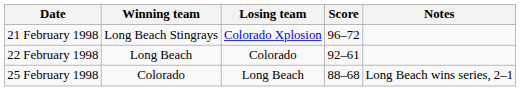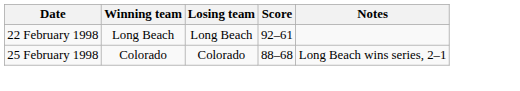 <table class="wikitable">
 <tr>
 <th bgcolor="#DDDDFF">Date</th>
 <th bgcolor="#DDDDFF">Winning team</th>
 <th bgcolor="#DDDDFF">Losing team</th>
 <th bgcolor="#DDDDFF">Score</th>
 <th bgcolor="#DDDDFF">Notes</th>
 </tr>
 <tr>
-<td align=center>21 February 1998</td>
-<td align=center>Long Beach Stingrays</td>
-<td align=center><a href='#'>Colorado Xplosion</a></td>
-<td>96–72</td>
-<td></td>
-</tr>
-<tr>
 <td align=center>22 February 1998</td>
 <td align=center>Long Beach</td>
-<td align=center>Colorado</td>
+<td align=center>Long Beach</td>
 <td>92–61</td>
 <td></td>
 </tr>
 <tr>
 <td align=center>25 February 1998</td>
 <td align=center>Colorado</td>
-<td align=center>Long Beach</td>
+<td align=center>Colorado</td>
 <td>88–68</td>
 <td align=center>Long Beach wins series, 2–1</td>
 </tr>
 </table>
